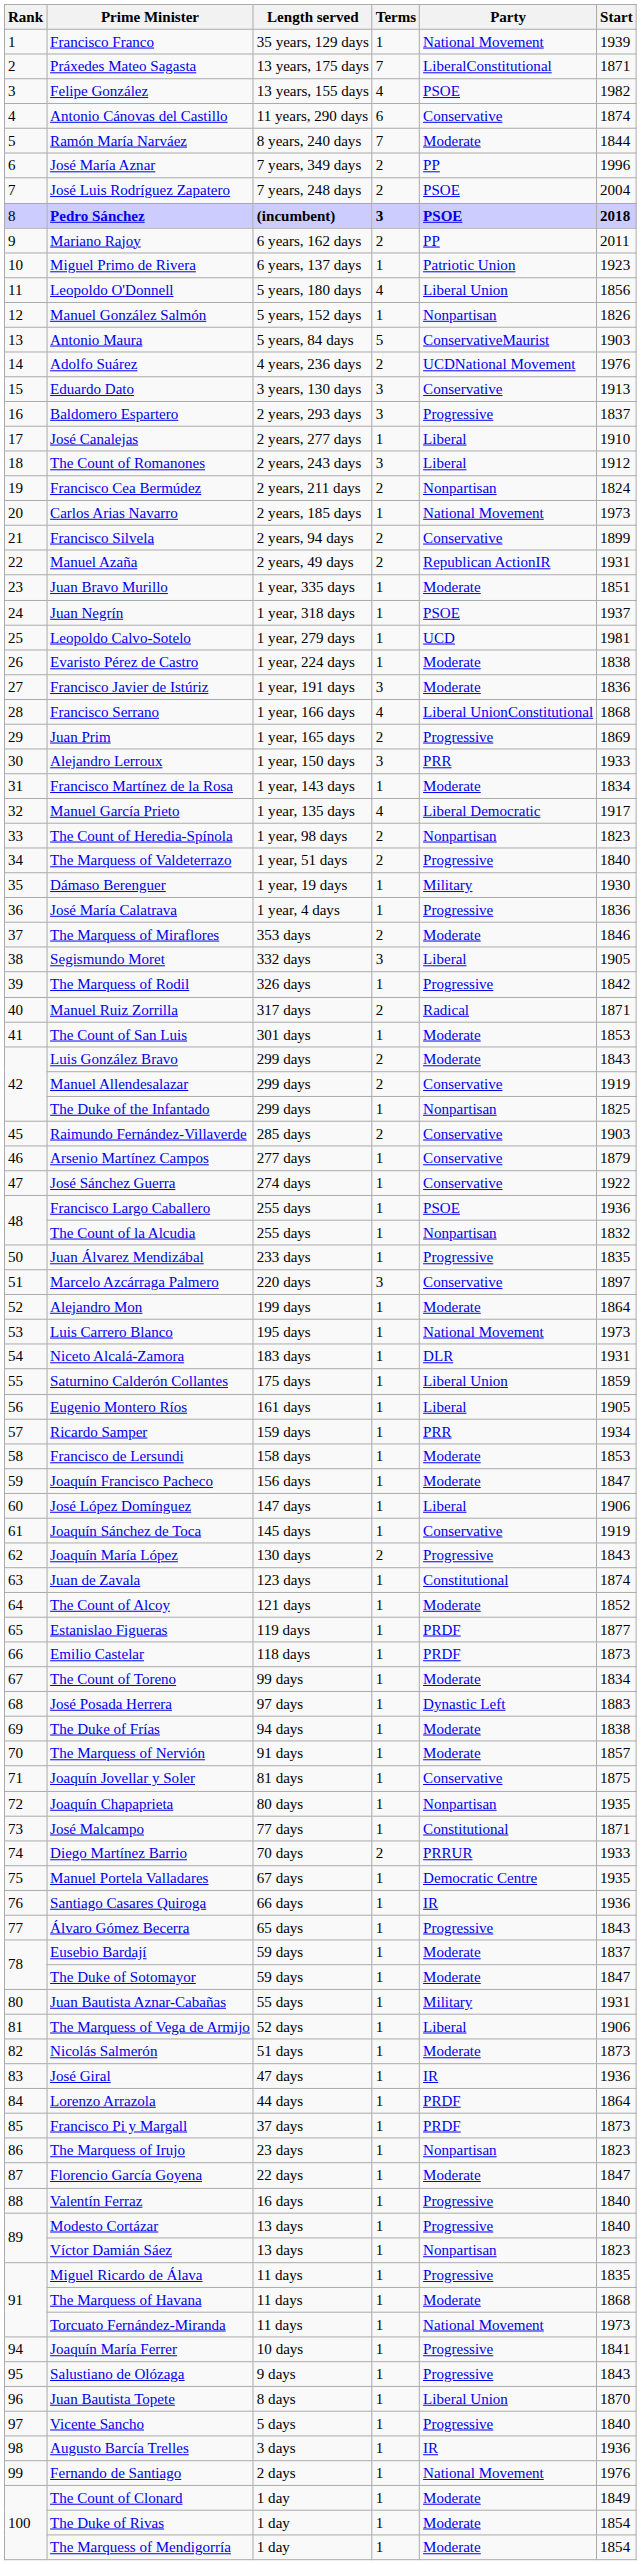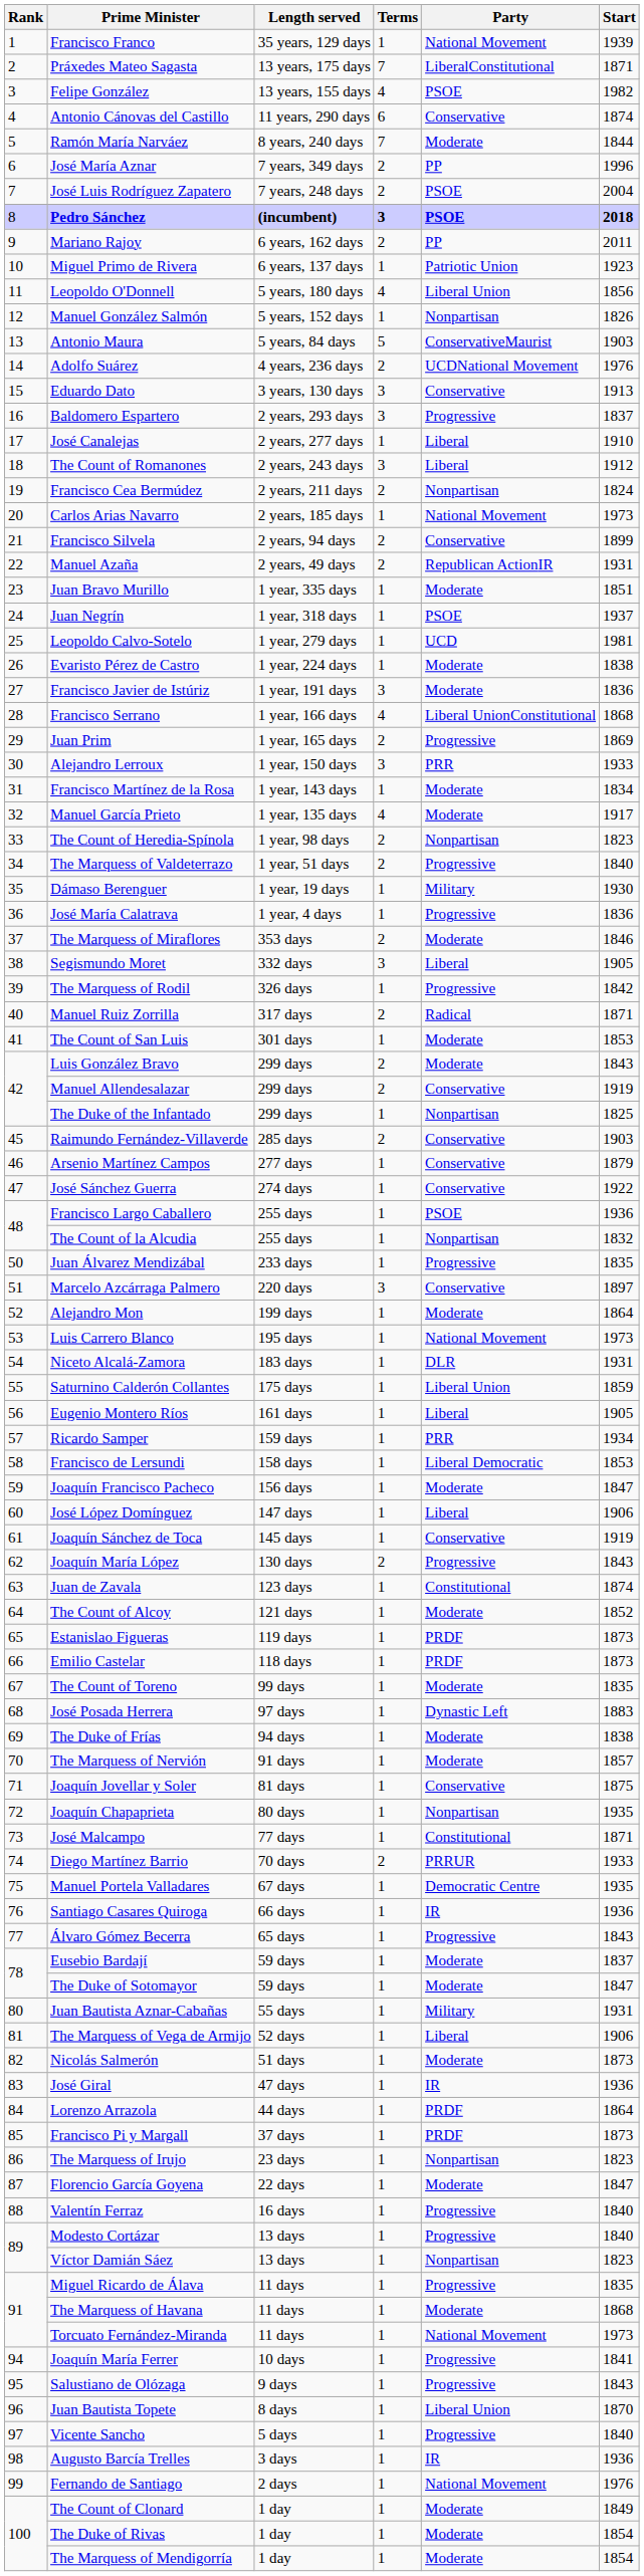 <table class="wikitable sortable" style="font-size: 95%;">
 <tr>
 <th>Rank</th>
 <th>Prime Minister</th>
 <th class="unsortable">Length served</th>
 <th>Terms</th>
 <th>Party</th>
 <th>Start</th>
 </tr>
 <tr>
 <td>1</td>
 <td><a href='#'>Francisco Franco</a></td>
 <td>35 years, 129 days</td>
 <td>1</td>
 <td><a href='#'>National Movement</a></td>
 <td>1939</td>
 </tr>
 <tr>
 <td>2</td>
 <td><a href='#'>Práxedes Mateo Sagasta</a></td>
 <td>13 years, 175 days</td>
 <td>7</td>
 <td><a href='#'>Liberal</a><a href='#'>Constitutional</a></td>
 <td>1871</td>
 </tr>
 <tr>
 <td>3</td>
 <td><a href='#'>Felipe González</a></td>
 <td>13 years, 155 days</td>
 <td>4</td>
 <td><a href='#'>PSOE</a></td>
 <td>1982</td>
 </tr>
 <tr>
 <td>4</td>
 <td><a href='#'>Antonio Cánovas del Castillo</a></td>
 <td>11 years, 290 days</td>
 <td>6</td>
 <td><a href='#'>Conservative</a></td>
 <td>1874</td>
 </tr>
 <tr>
 <td>5</td>
 <td><a href='#'>Ramón María Narváez</a></td>
 <td>8 years, 240 days</td>
 <td>7</td>
 <td><a href='#'>Moderate</a></td>
 <td>1844</td>
 </tr>
 <tr>
 <td>6</td>
 <td><a href='#'>José María Aznar</a></td>
 <td>7 years, 349 days</td>
 <td>2</td>
 <td><a href='#'>PP</a></td>
 <td>1996</td>
 </tr>
 <tr>
 <td>7</td>
 <td><a href='#'>José Luis Rodríguez Zapatero</a></td>
 <td>7 years, 248 days</td>
 <td>2</td>
 <td><a href='#'>PSOE</a></td>
 <td>2004</td>
 </tr>
 <tr bgcolor="ccccff">
 <td>8</td>
 <td><strong><a href='#'>Pedro Sánchez</a></strong></td>
 <td><strong></strong> <strong>(incumbent)</strong></td>
 <td><strong>3</strong></td>
 <td><strong><a href='#'>PSOE</a></strong></td>
 <td><strong>2018</strong></td>
 </tr>
 <tr>
 <td>9</td>
 <td><a href='#'>Mariano Rajoy</a></td>
 <td>6 years, 162 days</td>
 <td>2</td>
 <td><a href='#'>PP</a></td>
 <td>2011</td>
 </tr>
 <tr>
 <td>10</td>
 <td><a href='#'>Miguel Primo de Rivera</a></td>
 <td>6 years, 137 days</td>
 <td>1</td>
 <td><a href='#'>Patriotic Union</a></td>
 <td>1923</td>
 </tr>
 <tr>
 <td>11</td>
 <td><a href='#'>Leopoldo O'Donnell</a></td>
 <td>5 years, 180 days</td>
 <td>4</td>
 <td><a href='#'>Liberal Union</a></td>
 <td>1856</td>
 </tr>
 <tr>
 <td>12</td>
 <td><a href='#'>Manuel González Salmón</a></td>
 <td>5 years, 152 days</td>
 <td>1</td>
 <td><a href='#'>Nonpartisan</a></td>
 <td>1826</td>
 </tr>
 <tr>
 <td>13</td>
 <td><a href='#'>Antonio Maura</a></td>
 <td>5 years, 84 days</td>
 <td>5</td>
 <td><a href='#'>Conservative</a><a href='#'>Maurist</a></td>
 <td>1903</td>
 </tr>
 <tr>
 <td>14</td>
 <td><a href='#'>Adolfo Suárez</a></td>
 <td>4 years, 236 days</td>
 <td>2</td>
 <td><a href='#'>UCD</a><a href='#'>National Movement</a></td>
 <td>1976</td>
 </tr>
 <tr>
 <td>15</td>
 <td><a href='#'>Eduardo Dato</a></td>
 <td>3 years, 130 days</td>
 <td>3</td>
 <td><a href='#'>Conservative</a></td>
 <td>1913</td>
 </tr>
 <tr>
 <td>16</td>
 <td><a href='#'>Baldomero Espartero</a></td>
 <td>2 years, 293 days</td>
 <td>3</td>
 <td><a href='#'>Progressive</a></td>
 <td>1837</td>
 </tr>
 <tr>
 <td>17</td>
 <td><a href='#'>José Canalejas</a></td>
 <td>2 years, 277 days</td>
 <td>1</td>
 <td><a href='#'>Liberal</a></td>
 <td>1910</td>
 </tr>
 <tr>
 <td>18</td>
 <td><a href='#'>The Count of Romanones</a></td>
 <td>2 years, 243 days</td>
 <td>3</td>
 <td><a href='#'>Liberal</a></td>
 <td>1912</td>
 </tr>
 <tr>
 <td>19</td>
 <td><a href='#'>Francisco Cea Bermúdez</a></td>
 <td>2 years, 211 days</td>
 <td>2</td>
 <td><a href='#'>Nonpartisan</a></td>
 <td>1824</td>
 </tr>
 <tr>
 <td>20</td>
 <td><a href='#'>Carlos Arias Navarro</a></td>
 <td>2 years, 185 days</td>
 <td>1</td>
 <td><a href='#'>National Movement</a></td>
 <td>1973</td>
 </tr>
 <tr>
 <td>21</td>
 <td><a href='#'>Francisco Silvela</a></td>
 <td>2 years, 94 days</td>
 <td>2</td>
 <td><a href='#'>Conservative</a></td>
 <td>1899</td>
 </tr>
 <tr>
 <td>22</td>
 <td><a href='#'>Manuel Azaña</a></td>
 <td>2 years, 49 days</td>
 <td>2</td>
 <td><a href='#'>Republican Action</a><a href='#'>IR</a></td>
 <td>1931</td>
 </tr>
 <tr>
 <td>23</td>
 <td><a href='#'>Juan Bravo Murillo</a></td>
 <td>1 year, 335 days</td>
 <td>1</td>
 <td><a href='#'>Moderate</a></td>
 <td>1851</td>
 </tr>
 <tr>
 <td>24</td>
 <td><a href='#'>Juan Negrín</a></td>
 <td>1 year, 318 days</td>
 <td>1</td>
 <td><a href='#'>PSOE</a></td>
 <td>1937</td>
 </tr>
 <tr>
 <td>25</td>
 <td><a href='#'>Leopoldo Calvo-Sotelo</a></td>
 <td>1 year, 279 days</td>
 <td>1</td>
 <td><a href='#'>UCD</a></td>
 <td>1981</td>
 </tr>
 <tr>
 <td>26</td>
 <td><a href='#'>Evaristo Pérez de Castro</a></td>
 <td>1 year, 224 days</td>
 <td>1</td>
 <td><a href='#'>Moderate</a></td>
 <td>1838</td>
 </tr>
 <tr>
 <td>27</td>
 <td><a href='#'>Francisco Javier de Istúriz</a></td>
 <td>1 year, 191 days</td>
 <td>3</td>
 <td><a href='#'>Moderate</a></td>
 <td>1836</td>
 </tr>
 <tr>
 <td>28</td>
 <td><a href='#'>Francisco Serrano</a></td>
 <td>1 year, 166 days</td>
 <td>4</td>
 <td><a href='#'>Liberal Union</a><a href='#'>Constitutional</a></td>
 <td>1868</td>
 </tr>
 <tr>
 <td>29</td>
 <td><a href='#'>Juan Prim</a></td>
 <td>1 year, 165 days</td>
 <td>2</td>
 <td><a href='#'>Progressive</a></td>
 <td>1869</td>
 </tr>
 <tr>
 <td>30</td>
 <td><a href='#'>Alejandro Lerroux</a></td>
 <td>1 year, 150 days</td>
 <td>3</td>
 <td><a href='#'>PRR</a></td>
 <td>1933</td>
 </tr>
 <tr>
 <td>31</td>
 <td><a href='#'>Francisco Martínez de la Rosa</a></td>
 <td>1 year, 143 days</td>
 <td>1</td>
 <td><a href='#'>Moderate</a></td>
 <td>1834</td>
 </tr>
 <tr>
 <td>32</td>
 <td><a href='#'>Manuel García Prieto</a></td>
 <td>1 year, 135 days</td>
 <td>4</td>
-<td><a href='#'>Liberal Democratic</a></td>
+<td><a href='#'>Moderate</a></td>
 <td>1917</td>
 </tr>
 <tr>
 <td>33</td>
 <td><a href='#'>The Count of Heredia-Spínola</a></td>
 <td>1 year, 98 days</td>
 <td>2</td>
 <td><a href='#'>Nonpartisan</a></td>
 <td>1823</td>
 </tr>
 <tr>
 <td>34</td>
 <td><a href='#'>The Marquess of Valdeterrazo</a></td>
 <td>1 year, 51 days</td>
 <td>2</td>
 <td><a href='#'>Progressive</a></td>
 <td>1840</td>
 </tr>
 <tr>
 <td>35</td>
 <td><a href='#'>Dámaso Berenguer</a></td>
 <td>1 year, 19 days</td>
 <td>1</td>
 <td><a href='#'>Military</a></td>
 <td>1930</td>
 </tr>
 <tr>
 <td>36</td>
 <td><a href='#'>José María Calatrava</a></td>
 <td>1 year, 4 days</td>
 <td>1</td>
 <td><a href='#'>Progressive</a></td>
 <td>1836</td>
 </tr>
 <tr>
 <td>37</td>
 <td><a href='#'>The Marquess of Miraflores</a></td>
 <td>353 days</td>
 <td>2</td>
 <td><a href='#'>Moderate</a></td>
 <td>1846</td>
 </tr>
 <tr>
 <td>38</td>
 <td><a href='#'>Segismundo Moret</a></td>
 <td>332 days</td>
 <td>3</td>
 <td><a href='#'>Liberal</a></td>
 <td>1905</td>
 </tr>
 <tr>
 <td>39</td>
 <td><a href='#'>The Marquess of Rodil</a></td>
 <td>326 days</td>
 <td>1</td>
 <td><a href='#'>Progressive</a></td>
 <td>1842</td>
 </tr>
 <tr>
 <td>40</td>
 <td><a href='#'>Manuel Ruiz Zorrilla</a></td>
 <td>317 days</td>
 <td>2</td>
 <td><a href='#'>Radical</a></td>
 <td>1871</td>
 </tr>
 <tr>
 <td>41</td>
 <td><a href='#'>The Count of San Luis</a></td>
 <td>301 days</td>
 <td>1</td>
 <td><a href='#'>Moderate</a></td>
 <td>1853</td>
 </tr>
 <tr>
 <td rowspan="3">42</td>
 <td><a href='#'>Luis González Bravo</a></td>
 <td>299 days</td>
 <td>2</td>
 <td><a href='#'>Moderate</a></td>
 <td>1843</td>
 </tr>
 <tr>
 <td><a href='#'>Manuel Allendesalazar</a></td>
 <td>299 days</td>
 <td>2</td>
 <td><a href='#'>Conservative</a></td>
 <td>1919</td>
 </tr>
 <tr>
 <td><a href='#'>The Duke of the Infantado</a></td>
 <td>299 days</td>
 <td>1</td>
 <td><a href='#'>Nonpartisan</a></td>
 <td>1825</td>
 </tr>
 <tr>
 <td>45</td>
 <td><a href='#'>Raimundo Fernández-Villaverde</a></td>
 <td>285 days</td>
 <td>2</td>
 <td><a href='#'>Conservative</a></td>
 <td>1903</td>
 </tr>
 <tr>
 <td>46</td>
 <td><a href='#'>Arsenio Martínez Campos</a></td>
 <td>277 days</td>
 <td>1</td>
 <td><a href='#'>Conservative</a></td>
 <td>1879</td>
 </tr>
 <tr>
 <td>47</td>
 <td><a href='#'>José Sánchez Guerra</a></td>
 <td>274 days</td>
 <td>1</td>
 <td><a href='#'>Conservative</a></td>
 <td>1922</td>
 </tr>
 <tr>
 <td rowspan="2">48</td>
 <td><a href='#'>Francisco Largo Caballero</a></td>
 <td>255 days</td>
 <td>1</td>
 <td><a href='#'>PSOE</a></td>
 <td>1936</td>
 </tr>
 <tr>
 <td><a href='#'>The Count of la Alcudia</a></td>
 <td>255 days</td>
 <td>1</td>
 <td><a href='#'>Nonpartisan</a></td>
 <td>1832</td>
 </tr>
 <tr>
 <td>50</td>
 <td><a href='#'>Juan Álvarez Mendizábal</a></td>
 <td>233 days</td>
 <td>1</td>
 <td><a href='#'>Progressive</a></td>
 <td>1835</td>
 </tr>
 <tr>
 <td>51</td>
 <td><a href='#'>Marcelo Azcárraga Palmero</a></td>
 <td>220 days</td>
 <td>3</td>
 <td><a href='#'>Conservative</a></td>
 <td>1897</td>
 </tr>
 <tr>
 <td>52</td>
 <td><a href='#'>Alejandro Mon</a></td>
 <td>199 days</td>
 <td>1</td>
 <td><a href='#'>Moderate</a></td>
 <td>1864</td>
 </tr>
 <tr>
 <td>53</td>
 <td><a href='#'>Luis Carrero Blanco</a></td>
 <td>195 days</td>
 <td>1</td>
 <td><a href='#'>National Movement</a></td>
 <td>1973</td>
 </tr>
 <tr>
 <td>54</td>
 <td><a href='#'>Niceto Alcalá-Zamora</a></td>
 <td>183 days</td>
 <td>1</td>
 <td><a href='#'>DLR</a></td>
 <td>1931</td>
 </tr>
 <tr>
 <td>55</td>
 <td><a href='#'>Saturnino Calderón Collantes</a></td>
 <td>175 days</td>
 <td>1</td>
 <td><a href='#'>Liberal Union</a></td>
 <td>1859</td>
 </tr>
 <tr>
 <td>56</td>
 <td><a href='#'>Eugenio Montero Ríos</a></td>
 <td>161 days</td>
 <td>1</td>
 <td><a href='#'>Liberal</a></td>
 <td>1905</td>
 </tr>
 <tr>
 <td>57</td>
 <td><a href='#'>Ricardo Samper</a></td>
 <td>159 days</td>
 <td>1</td>
 <td><a href='#'>PRR</a></td>
 <td>1934</td>
 </tr>
 <tr>
 <td>58</td>
 <td><a href='#'>Francisco de Lersundi</a></td>
 <td>158 days</td>
 <td>1</td>
-<td><a href='#'>Moderate</a></td>
+<td><a href='#'>Liberal Democratic</a></td>
 <td>1853</td>
 </tr>
 <tr>
 <td>59</td>
 <td><a href='#'>Joaquín Francisco Pacheco</a></td>
 <td>156 days</td>
 <td>1</td>
 <td><a href='#'>Moderate</a></td>
 <td>1847</td>
 </tr>
 <tr>
 <td>60</td>
 <td><a href='#'>José López Domínguez</a></td>
 <td>147 days</td>
 <td>1</td>
 <td><a href='#'>Liberal</a></td>
 <td>1906</td>
 </tr>
 <tr>
 <td>61</td>
 <td><a href='#'>Joaquín Sánchez de Toca</a></td>
 <td>145 days</td>
 <td>1</td>
 <td><a href='#'>Conservative</a></td>
 <td>1919</td>
 </tr>
 <tr>
 <td>62</td>
 <td><a href='#'>Joaquín María López</a></td>
 <td>130 days</td>
 <td>2</td>
 <td><a href='#'>Progressive</a></td>
 <td>1843</td>
 </tr>
 <tr>
 <td>63</td>
 <td><a href='#'>Juan de Zavala</a></td>
 <td>123 days</td>
 <td>1</td>
 <td><a href='#'>Constitutional</a></td>
 <td>1874</td>
 </tr>
 <tr>
 <td>64</td>
 <td><a href='#'>The Count of Alcoy</a></td>
 <td>121 days</td>
 <td>1</td>
 <td><a href='#'>Moderate</a></td>
 <td>1852</td>
 </tr>
 <tr>
 <td>65</td>
 <td><a href='#'>Estanislao Figueras</a></td>
 <td>119 days</td>
 <td>1</td>
 <td><a href='#'>PRDF</a></td>
-<td>1877</td>
+<td>1873</td>
 </tr>
 <tr>
 <td>66</td>
 <td><a href='#'>Emilio Castelar</a></td>
 <td>118 days</td>
 <td>1</td>
 <td><a href='#'>PRDF</a></td>
 <td>1873</td>
 </tr>
 <tr>
 <td>67</td>
 <td><a href='#'>The Count of Toreno</a></td>
 <td>99 days</td>
 <td>1</td>
 <td><a href='#'>Moderate</a></td>
-<td>1834</td>
+<td>1835</td>
 </tr>
 <tr>
 <td>68</td>
 <td><a href='#'>José Posada Herrera</a></td>
 <td>97 days</td>
 <td>1</td>
 <td><a href='#'>Dynastic Left</a></td>
 <td>1883</td>
 </tr>
 <tr>
 <td>69</td>
 <td><a href='#'>The Duke of Frías</a></td>
 <td>94 days</td>
 <td>1</td>
 <td><a href='#'>Moderate</a></td>
 <td>1838</td>
 </tr>
 <tr>
 <td>70</td>
 <td><a href='#'>The Marquess of Nervión</a></td>
 <td>91 days</td>
 <td>1</td>
 <td><a href='#'>Moderate</a></td>
 <td>1857</td>
 </tr>
 <tr>
 <td>71</td>
 <td><a href='#'>Joaquín Jovellar y Soler</a></td>
 <td>81 days</td>
 <td>1</td>
 <td><a href='#'>Conservative</a></td>
 <td>1875</td>
 </tr>
 <tr>
 <td>72</td>
 <td><a href='#'>Joaquín Chapaprieta</a></td>
 <td>80 days</td>
 <td>1</td>
 <td><a href='#'>Nonpartisan</a></td>
 <td>1935</td>
 </tr>
 <tr>
 <td>73</td>
 <td><a href='#'>José Malcampo</a></td>
 <td>77 days</td>
 <td>1</td>
 <td><a href='#'>Constitutional</a></td>
 <td>1871</td>
 </tr>
 <tr>
 <td>74</td>
 <td><a href='#'>Diego Martínez Barrio</a></td>
 <td>70 days</td>
 <td>2</td>
 <td><a href='#'>PRR</a><a href='#'>UR</a></td>
 <td>1933</td>
 </tr>
 <tr>
 <td>75</td>
 <td><a href='#'>Manuel Portela Valladares</a></td>
 <td>67 days</td>
 <td>1</td>
 <td><a href='#'>Democratic Centre</a></td>
 <td>1935</td>
 </tr>
 <tr>
 <td>76</td>
 <td><a href='#'>Santiago Casares Quiroga</a></td>
 <td>66 days</td>
 <td>1</td>
 <td><a href='#'>IR</a></td>
 <td>1936</td>
 </tr>
 <tr>
 <td>77</td>
 <td><a href='#'>Álvaro Gómez Becerra</a></td>
 <td>65 days</td>
 <td>1</td>
 <td><a href='#'>Progressive</a></td>
 <td>1843</td>
 </tr>
 <tr>
 <td rowspan="2">78</td>
 <td><a href='#'>Eusebio Bardají</a></td>
 <td>59 days</td>
 <td>1</td>
 <td><a href='#'>Moderate</a></td>
 <td>1837</td>
 </tr>
 <tr>
 <td><a href='#'>The Duke of Sotomayor</a></td>
 <td>59 days</td>
 <td>1</td>
 <td><a href='#'>Moderate</a></td>
 <td>1847</td>
 </tr>
 <tr>
 <td>80</td>
 <td><a href='#'>Juan Bautista Aznar-Cabañas</a></td>
 <td>55 days</td>
 <td>1</td>
 <td><a href='#'>Military</a></td>
 <td>1931</td>
 </tr>
 <tr>
 <td>81</td>
 <td><a href='#'>The Marquess of Vega de Armijo</a></td>
 <td>52 days</td>
 <td>1</td>
 <td><a href='#'>Liberal</a></td>
 <td>1906</td>
 </tr>
 <tr>
 <td>82</td>
 <td><a href='#'>Nicolás Salmerón</a></td>
 <td>51 days</td>
 <td>1</td>
 <td><a href='#'>Moderate</a></td>
 <td>1873</td>
 </tr>
 <tr>
 <td>83</td>
 <td><a href='#'>José Giral</a></td>
 <td>47 days</td>
 <td>1</td>
 <td><a href='#'>IR</a></td>
 <td>1936</td>
 </tr>
 <tr>
 <td>84</td>
 <td><a href='#'>Lorenzo Arrazola</a></td>
 <td>44 days</td>
 <td>1</td>
 <td><a href='#'>PRDF</a></td>
 <td>1864</td>
 </tr>
 <tr>
 <td>85</td>
 <td><a href='#'>Francisco Pi y Margall</a></td>
 <td>37 days</td>
 <td>1</td>
 <td><a href='#'>PRDF</a></td>
 <td>1873</td>
 </tr>
 <tr>
 <td>86</td>
 <td><a href='#'>The Marquess of Irujo</a></td>
 <td>23 days</td>
 <td>1</td>
 <td><a href='#'>Nonpartisan</a></td>
 <td>1823</td>
 </tr>
 <tr>
 <td>87</td>
 <td><a href='#'>Florencio García Goyena</a></td>
 <td>22 days</td>
 <td>1</td>
 <td><a href='#'>Moderate</a></td>
 <td>1847</td>
 </tr>
 <tr>
 <td>88</td>
 <td><a href='#'>Valentín Ferraz</a></td>
 <td>16 days</td>
 <td>1</td>
 <td><a href='#'>Progressive</a></td>
 <td>1840</td>
 </tr>
 <tr>
 <td rowspan="2">89</td>
 <td><a href='#'>Modesto Cortázar</a></td>
 <td>13 days</td>
 <td>1</td>
 <td><a href='#'>Progressive</a></td>
 <td>1840</td>
 </tr>
 <tr>
 <td><a href='#'>Víctor Damián Sáez</a></td>
 <td>13 days</td>
 <td>1</td>
 <td><a href='#'>Nonpartisan</a></td>
 <td>1823</td>
 </tr>
 <tr>
 <td rowspan="3">91</td>
 <td><a href='#'>Miguel Ricardo de Álava</a></td>
 <td>11 days</td>
 <td>1</td>
 <td><a href='#'>Progressive</a></td>
 <td>1835</td>
 </tr>
 <tr>
 <td><a href='#'>The Marquess of Havana</a></td>
 <td>11 days</td>
 <td>1</td>
 <td><a href='#'>Moderate</a></td>
 <td>1868</td>
 </tr>
 <tr>
 <td><a href='#'>Torcuato Fernández-Miranda</a></td>
 <td>11 days</td>
 <td>1</td>
 <td><a href='#'>National Movement</a></td>
 <td>1973</td>
 </tr>
 <tr>
 <td>94</td>
 <td><a href='#'>Joaquín María Ferrer</a></td>
 <td>10 days</td>
 <td>1</td>
 <td><a href='#'>Progressive</a></td>
 <td>1841</td>
 </tr>
 <tr>
 <td>95</td>
 <td><a href='#'>Salustiano de Olózaga</a></td>
 <td>9 days</td>
 <td>1</td>
 <td><a href='#'>Progressive</a></td>
 <td>1843</td>
 </tr>
 <tr>
 <td>96</td>
 <td><a href='#'>Juan Bautista Topete</a></td>
 <td>8 days</td>
 <td>1</td>
 <td><a href='#'>Liberal Union</a></td>
 <td>1870</td>
 </tr>
 <tr>
 <td>97</td>
 <td><a href='#'>Vicente Sancho</a></td>
 <td>5 days</td>
 <td>1</td>
 <td><a href='#'>Progressive</a></td>
 <td>1840</td>
 </tr>
 <tr>
 <td>98</td>
 <td><a href='#'>Augusto Barcía Trelles</a></td>
 <td>3 days</td>
 <td>1</td>
 <td><a href='#'>IR</a></td>
 <td>1936</td>
 </tr>
 <tr>
 <td>99</td>
 <td><a href='#'>Fernando de Santiago</a></td>
 <td>2 days</td>
 <td>1</td>
 <td><a href='#'>National Movement</a></td>
 <td>1976</td>
 </tr>
 <tr>
 <td rowspan="3">100</td>
 <td><a href='#'>The Count of Clonard</a></td>
 <td>1 day</td>
 <td>1</td>
 <td><a href='#'>Moderate</a></td>
 <td>1849</td>
 </tr>
 <tr>
 <td><a href='#'>The Duke of Rivas</a></td>
 <td>1 day</td>
 <td>1</td>
 <td><a href='#'>Moderate</a></td>
 <td>1854</td>
 </tr>
 <tr>
 <td><a href='#'>The Marquess of Mendigorría</a></td>
 <td>1 day</td>
 <td>1</td>
 <td><a href='#'>Moderate</a></td>
 <td>1854</td>
 </tr>
 </table>
